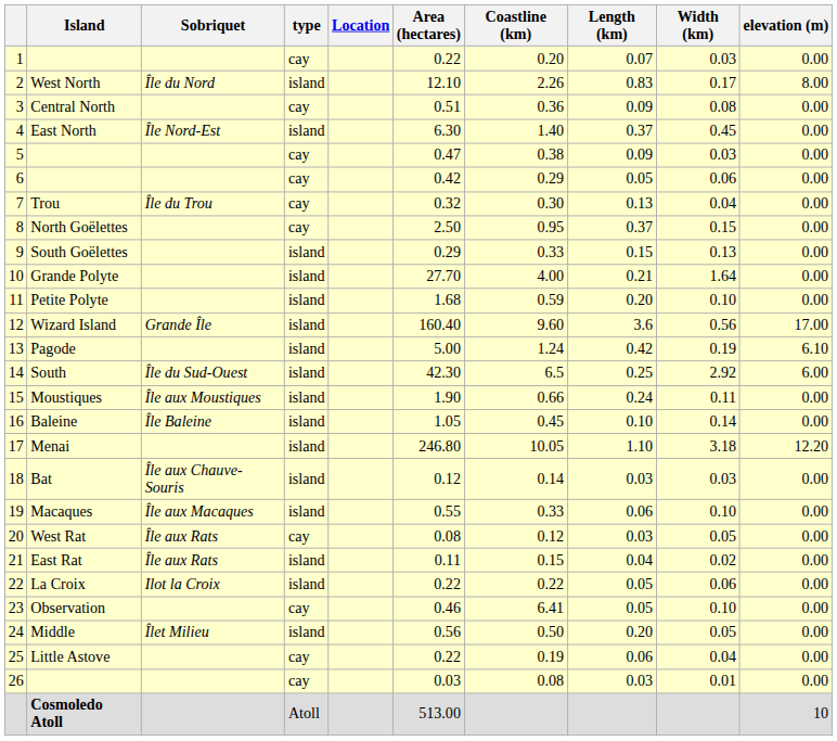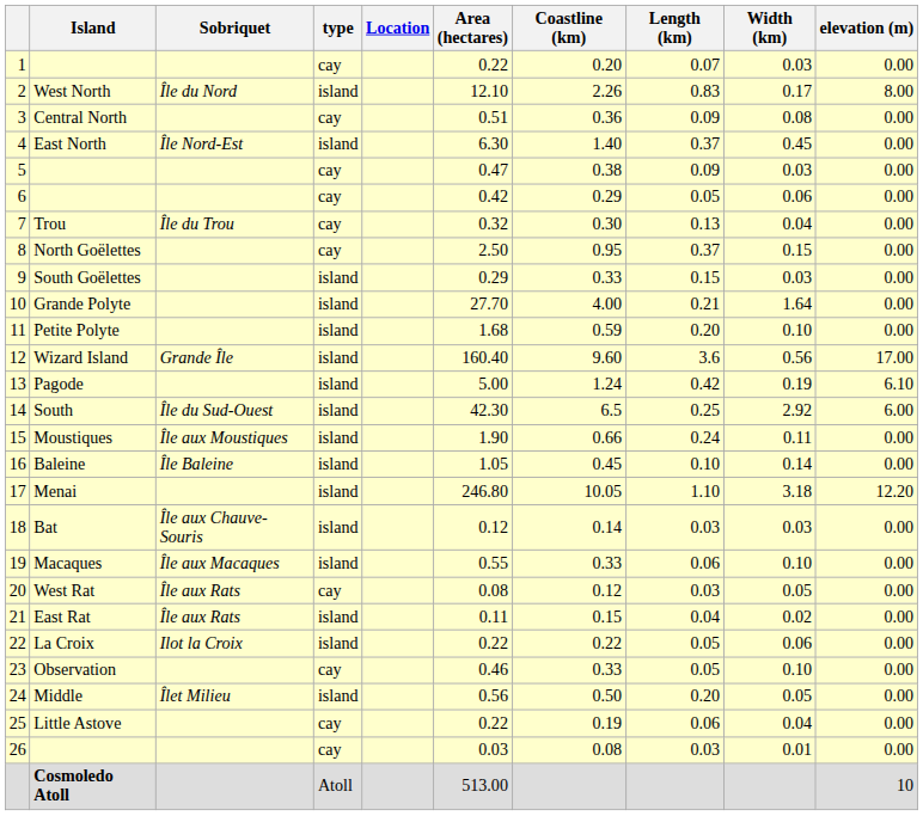 <table class="wikitable sortable">
 <tr>
 <th> </th>
 <th>Island</th>
 <th>Sobriquet</th>
 <th>type</th>
 <th><a href='#'>Location</a></th>
 <th>Area<br>(hectares)</th>
 <th>Coastline (km)</th>
 <th>Length (km)</th>
 <th>Width (km)</th>
 <th>elevation (m)</th>
 </tr>
 <tr style="background: #FFC;">
 <td align=right>1</td>
 <td></td>
 <td></td>
 <td>cay</td>
 <td></td>
 <td align=right>0.22</td>
 <td align=right>0.20</td>
 <td align=right>0.07</td>
 <td align=right>0.03</td>
 <td align=right>0.00</td>
 </tr>
 <tr style="background: #FFC;">
 <td align=right>2</td>
 <td>West North</td>
 <td><em>Île du Nord</em></td>
 <td>island</td>
 <td></td>
 <td align=right>12.10</td>
 <td align=right>2.26</td>
 <td align=right>0.83</td>
 <td align=right>0.17</td>
 <td align=right>8.00</td>
 </tr>
 <tr style="background: #FFC;">
 <td align=right>3</td>
 <td>Central North</td>
 <td></td>
 <td>cay</td>
 <td></td>
 <td align=right>0.51</td>
 <td align=right>0.36</td>
 <td align=right>0.09</td>
 <td align=right>0.08</td>
 <td align=right>0.00</td>
 </tr>
 <tr style="background: #FFC;">
 <td align=right>4</td>
 <td>East North</td>
 <td><em>Île Nord-Est</em></td>
 <td>island</td>
 <td></td>
 <td align=right>6.30</td>
 <td align=right>1.40</td>
 <td align=right>0.37</td>
 <td align=right>0.45</td>
 <td align=right>0.00</td>
 </tr>
 <tr style="background: #FFC;">
 <td align=right>5</td>
 <td></td>
 <td></td>
 <td>cay</td>
 <td></td>
 <td align=right>0.47</td>
 <td align=right>0.38</td>
 <td align=right>0.09</td>
 <td align=right>0.03</td>
 <td align=right>0.00</td>
 </tr>
 <tr style="background: #FFC;">
 <td align=right>6</td>
 <td></td>
 <td></td>
 <td>cay</td>
 <td></td>
 <td align=right>0.42</td>
 <td align=right>0.29</td>
 <td align=right>0.05</td>
 <td align=right>0.06</td>
 <td align=right>0.00</td>
 </tr>
 <tr style="background: #FFC;">
 <td align=right>7</td>
 <td>Trou</td>
 <td><em>Île du Trou</em></td>
 <td>cay</td>
 <td></td>
 <td align=right>0.32</td>
 <td align=right>0.30</td>
 <td align=right>0.13</td>
 <td align=right>0.04</td>
 <td align=right>0.00</td>
 </tr>
 <tr style="background: #FFC;">
 <td align=right>8</td>
 <td>North Goëlettes</td>
 <td></td>
 <td>cay</td>
 <td></td>
 <td align=right>2.50</td>
 <td align=right>0.95</td>
 <td align=right>0.37</td>
 <td align=right>0.15</td>
 <td align=right>0.00</td>
 </tr>
 <tr style="background: #FFC;">
 <td align=right>9</td>
 <td>South Goëlettes</td>
 <td></td>
 <td>island</td>
 <td></td>
 <td align=right>0.29</td>
 <td align=right>0.33</td>
 <td align=right>0.15</td>
-<td align=right>0.13</td>
+<td align=right>0.03</td>
 <td align=right>0.00</td>
 </tr>
 <tr style="background: #FFC;">
 <td align=right>10</td>
 <td>Grande Polyte</td>
 <td></td>
 <td>island</td>
 <td></td>
 <td align=right>27.70</td>
 <td align=right>4.00</td>
 <td align=right>0.21</td>
 <td align=right>1.64</td>
 <td align=right>0.00</td>
 </tr>
 <tr style="background: #FFC;">
 <td align=right>11</td>
 <td>Petite Polyte</td>
 <td></td>
 <td>island</td>
 <td></td>
 <td align=right>1.68</td>
 <td align=right>0.59</td>
 <td align=right>0.20</td>
 <td align=right>0.10</td>
 <td align=right>0.00</td>
 </tr>
 <tr style="background: #FFC;">
 <td align=right>12</td>
 <td>Wizard Island</td>
 <td><em>Grande Île</em></td>
 <td>island</td>
 <td></td>
 <td align=right>160.40</td>
 <td align=right>9.60</td>
 <td align=right>3.6</td>
 <td align=right>0.56</td>
 <td align=right>17.00</td>
 </tr>
 <tr style="background: #FFC;">
 <td align=right>13</td>
 <td>Pagode</td>
 <td></td>
 <td>island</td>
 <td></td>
 <td align=right>5.00</td>
 <td align=right>1.24</td>
 <td align=right>0.42</td>
 <td align=right>0.19</td>
 <td align=right>6.10 </td>
 </tr>
 <tr style="background: #FFC;">
 <td align=right>14</td>
 <td>South</td>
 <td><em>Île du Sud-Ouest</em></td>
 <td>island</td>
 <td></td>
 <td align=right>42.30</td>
 <td align=right>6.5</td>
 <td align=right>0.25</td>
 <td align=right>2.92</td>
 <td align=right>6.00</td>
 </tr>
 <tr style="background: #FFC;">
 <td align=right>15</td>
 <td>Moustiques</td>
 <td><em>Île aux Moustiques</em></td>
 <td>island</td>
 <td></td>
 <td align=right>1.90</td>
 <td align=right>0.66</td>
 <td align=right>0.24</td>
 <td align=right>0.11</td>
 <td align=right>0.00</td>
 </tr>
 <tr style="background: #FFC;">
 <td align=right>16</td>
 <td>Baleine</td>
 <td><em>Île Baleine</em></td>
 <td>island</td>
 <td></td>
 <td align=right>1.05</td>
 <td align=right>0.45</td>
 <td align=right>0.10</td>
 <td align=right>0.14</td>
 <td align=right>0.00</td>
 </tr>
 <tr style="background: #FFC;">
 <td align=right>17</td>
 <td>Menai</td>
 <td></td>
 <td>island</td>
 <td></td>
 <td align=right>246.80</td>
 <td align=right>10.05</td>
 <td align=right>1.10</td>
 <td align=right>3.18</td>
 <td align=right>12.20</td>
 </tr>
 <tr style="background: #FFC;">
 <td align=right>18</td>
 <td>Bat</td>
 <td><em>Île aux Chauve-Souris</em></td>
 <td>island</td>
 <td></td>
 <td align=right>0.12</td>
 <td align=right>0.14</td>
 <td align=right>0.03</td>
 <td align=right>0.03</td>
 <td align=right>0.00</td>
 </tr>
 <tr style="background: #FFC;">
 <td align=right>19</td>
 <td>Macaques</td>
 <td><em>Île aux Macaques</em></td>
 <td>island</td>
 <td></td>
 <td align=right>0.55</td>
 <td align=right>0.33</td>
 <td align=right>0.06</td>
 <td align=right>0.10</td>
 <td align=right>0.00</td>
 </tr>
 <tr style="background: #FFC;">
 <td align=right>20</td>
 <td>West Rat</td>
 <td><em>Île aux Rats</em></td>
 <td>cay</td>
 <td></td>
 <td align=right>0.08</td>
 <td align=right>0.12</td>
 <td align=right>0.03</td>
 <td align=right>0.05</td>
 <td align=right>0.00</td>
 </tr>
 <tr style="background: #FFC;">
 <td align=right>21</td>
 <td>East Rat</td>
 <td><em>Île aux Rats</em></td>
 <td>island</td>
 <td></td>
 <td align=right>0.11</td>
 <td align=right>0.15</td>
 <td align=right>0.04</td>
 <td align=right>0.02</td>
 <td align=right>0.00</td>
 </tr>
 <tr style="background: #FFC;">
 <td align=right>22</td>
 <td>La Croix</td>
 <td><em>Ilot la Croix</em></td>
 <td>island</td>
 <td></td>
 <td align=right>0.22</td>
 <td align=right>0.22</td>
 <td align=right>0.05</td>
 <td align=right>0.06</td>
 <td align=right>0.00</td>
 </tr>
 <tr style="background: #FFC;">
 <td align=right>23</td>
 <td>Observation</td>
 <td></td>
 <td>cay</td>
 <td></td>
 <td align=right>0.46</td>
-<td align=right>6.41</td>
+<td align=right>0.33</td>
 <td align=right>0.05</td>
 <td align=right>0.10</td>
 <td align=right>0.00</td>
 </tr>
 <tr style="background: #FFC;">
 <td align=right>24</td>
 <td>Middle</td>
 <td><em>Îlet Milieu</em></td>
 <td>island</td>
 <td></td>
 <td align=right>0.56</td>
 <td align=right>0.50</td>
 <td align=right>0.20</td>
 <td align=right>0.05</td>
 <td align=right>0.00</td>
 </tr>
 <tr style="background: #FFC;">
 <td align=right>25</td>
 <td>Little Astove</td>
 <td></td>
 <td>cay</td>
 <td></td>
 <td align=right>0.22</td>
 <td align=right>0.19</td>
 <td align=right>0.06</td>
 <td align=right>0.04</td>
 <td align=right>0.00</td>
 </tr>
 <tr style="background: #FFC;">
 <td align=right>26</td>
 <td></td>
 <td></td>
 <td>cay</td>
 <td></td>
 <td align=right>0.03</td>
 <td align=right>0.08</td>
 <td align=right>0.03</td>
 <td align=right>0.01</td>
 <td align=right>0.00</td>
 </tr>
 <tr style="background: #DDD;"  class="sortbottom">
 <td align=right> </td>
 <td><strong>Cosmoledo Atoll</strong></td>
 <td></td>
 <td>Atoll</td>
 <td></td>
 <td align=right>513.00</td>
 <td align=right> </td>
 <td align=right> </td>
 <td align=right> </td>
 <td align=right>10</td>
 </tr>
 </table>
